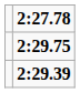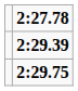 <table class="wikitable">
 <tr>
 <td></td>
 <td align=center><strong>2:27.78</strong></td>
 </tr>
 <tr>
 <td></td>
-<td align=center><strong>2:29.75</strong></td>
+<td align=center><strong>2:29.39</strong></td>
 </tr>
 <tr>
 <td></td>
-<td align=center><strong>2:29.39</strong></td>
+<td align=center><strong>2:29.75</strong></td>
 </tr>
 </table>
